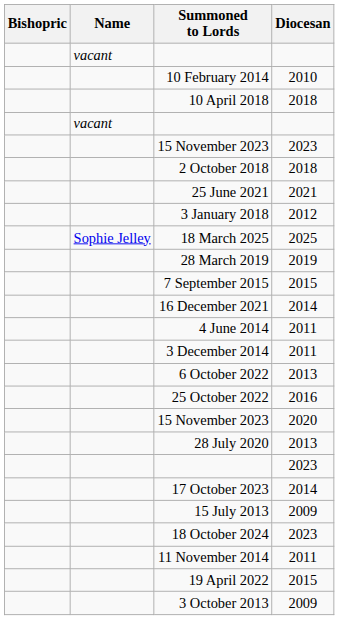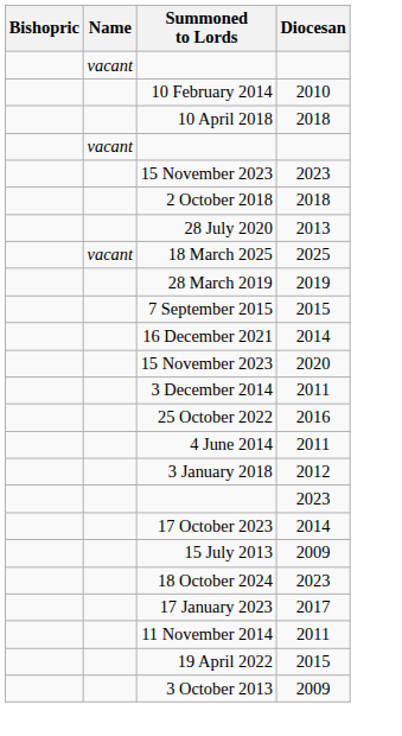 <table class="wikitable sortable">
 <tr>
 <th>Bishopric</th>
 <th>Name</th>
 <th>Summoned<br>to Lords</th>
 <th>Diocesan<br></th>
 </tr>
 <tr>
 <td></td>
 <td><em>vacant</em></td>
 <td align=right></td>
 <td align=center></td>
 </tr>
 <tr>
 <td></td>
 <td></td>
 <td align=right>10 February 2014</td>
 <td align=center>2010</td>
 </tr>
 <tr>
 <td></td>
 <td></td>
 <td align=right>10 April 2018</td>
 <td align=center>2018</td>
 </tr>
 <tr>
 <td></td>
 <td><em>vacant</em></td>
 <td align=right></td>
 <td align=center></td>
 </tr>
 <tr>
 <td></td>
 <td></td>
 <td align=right>15 November 2023</td>
 <td align=center>2023</td>
 </tr>
 <tr>
 <td></td>
 <td></td>
 <td align=right>2 October 2018</td>
 <td align=center>2018</td>
 </tr>
 <tr>
 <td></td>
 <td></td>
-<td align=right>25 June 2021</td>
-<td align=center>2021</td>
+<td align=right>28 July 2020</td>
+<td align=center>2013</td>
 </tr>
 <tr>
 <td></td>
-<td></td>
-<td align=right>3 January 2018</td>
-<td align=center>2012</td>
-</tr>
-<tr>
-<td></td>
-<td><a href='#'>Sophie Jelley</a></td>
+<td><em>vacant</em></td>
 <td align=right>18 March 2025</td>
 <td align=center>2025</td>
 </tr>
 <tr>
 <td></td>
 <td></td>
 <td align=right>28 March 2019</td>
 <td align=center>2019</td>
 </tr>
 <tr>
 <td></td>
 <td></td>
 <td align=right>7 September 2015</td>
 <td align=center>2015</td>
 </tr>
 <tr>
 <td></td>
 <td></td>
 <td align=right>16 December 2021</td>
 <td align=center>2014</td>
 </tr>
 <tr>
 <td></td>
 <td></td>
-<td align=right>4 June 2014</td>
-<td align=center>2011</td>
+<td align=right>15 November 2023</td>
+<td align=center>2020</td>
 </tr>
 <tr>
 <td></td>
 <td></td>
 <td align=right>3 December 2014</td>
 <td align=center>2011</td>
 </tr>
 <tr>
 <td></td>
 <td></td>
-<td align=right>6 October 2022</td>
-<td align=center>2013</td>
-</tr>
-<tr>
-<td></td>
-<td></td>
 <td align=right>25 October 2022</td>
 <td align=center>2016</td>
 </tr>
 <tr>
 <td></td>
 <td></td>
-<td align=right>15 November 2023</td>
-<td align=center>2020</td>
+<td align=right>4 June 2014</td>
+<td align=center>2011</td>
 </tr>
 <tr>
 <td></td>
 <td></td>
-<td align=right>28 July 2020</td>
-<td align=center>2013</td>
+<td align=right>3 January 2018</td>
+<td align=center>2012</td>
 </tr>
 <tr>
 <td></td>
 <td></td>
 <td align=right></td>
 <td align=center>2023</td>
 </tr>
 <tr>
 <td></td>
 <td></td>
 <td align=right>17 October 2023</td>
 <td align=center>2014</td>
 </tr>
 <tr>
 <td></td>
 <td></td>
 <td align=right>15 July 2013</td>
 <td align=center>2009</td>
 </tr>
 <tr>
 <td></td>
 <td></td>
 <td align=right>18 October 2024</td>
 <td align=center>2023</td>
 </tr>
 <tr>
 <td></td>
 <td></td>
+<td align=right>17 January 2023</td>
+<td align=center>2017</td>
+</tr>
+<tr>
+<td></td>
+<td></td>
 <td align=right>11 November 2014</td>
 <td align=center>2011</td>
 </tr>
 <tr>
 <td></td>
 <td></td>
 <td align=right>19 April 2022</td>
 <td align=center>2015</td>
 </tr>
 <tr>
 <td></td>
 <td></td>
 <td align=right>3 October 2013</td>
 <td align=center>2009</td>
 </tr>
 </table>
